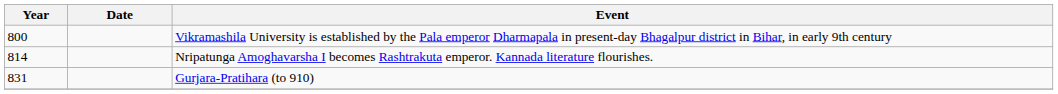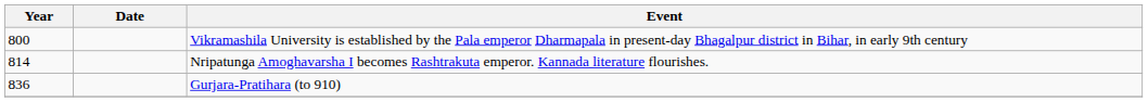 <table class="wikitable" style="width:100%">
 <tr>
 <th style="width:6%">Year</th>
 <th style="width:10%">Date</th>
 <th>Event</th>
 </tr>
 <tr>
 <td>800</td>
 <td></td>
 <td><a href='#'>Vikramashila</a> University is established by the <a href='#'>Pala emperor</a> <a href='#'>Dharmapala</a> in present-day <a href='#'>Bhagalpur district</a> in <a href='#'>Bihar</a>, in early 9th century</td>
 </tr>
 <tr>
 <td>814</td>
 <td></td>
 <td>Nripatunga <a href='#'>Amoghavarsha I</a> becomes <a href='#'>Rashtrakuta</a> emperor. <a href='#'>Kannada literature</a> flourishes.</td>
 </tr>
 <tr>
-<td>831</td>
+<td>836</td>
 <td></td>
 <td><a href='#'>Gurjara-Pratihara</a> (to 910)</td>
 </tr>
 <tr>
 </tr>
 </table>
